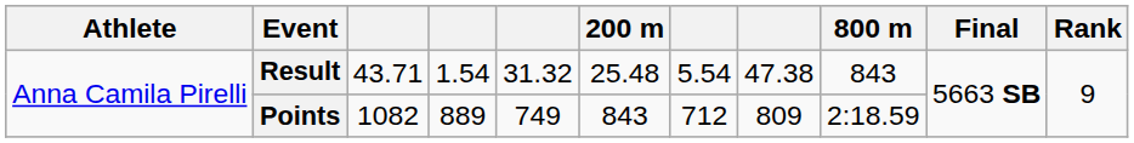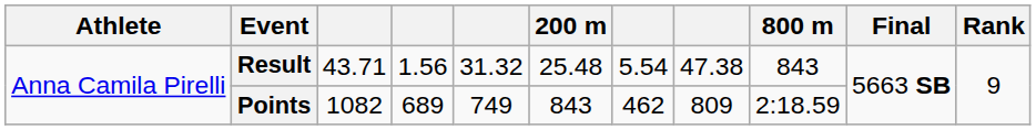 <table class=wikitable style="font-size:90%;">
 <tr>
 <th>Athlete</th>
 <th>Event</th>
 <th></th>
 <th></th>
 <th></th>
 <th>200 m</th>
 <th></th>
 <th></th>
 <th>800 m</th>
 <th>Final</th>
 <th>Rank</th>
 </tr>
 <tr align=center>
 <td rowspan=2 align=left><a href='#'>Anna Camila Pirelli</a></td>
 <th style="font-size:95%">Result</th>
 <td>43.71</td>
-<td>1.54</td>
+<td>1.56</td>
 <td>31.32</td>
 <td>25.48</td>
 <td>5.54</td>
 <td>47.38</td>
 <td>843</td>
 <td rowspan=2>5663 <strong>SB</strong></td>
 <td rowspan=2>9</td>
 </tr>
 <tr align=center>
 <th style="font-size:95%">Points</th>
 <td>1082</td>
-<td>889</td>
+<td>689</td>
 <td>749</td>
 <td>843</td>
-<td>712</td>
+<td>462</td>
 <td>809</td>
 <td>2:18.59</td>
 </tr>
 </table>
